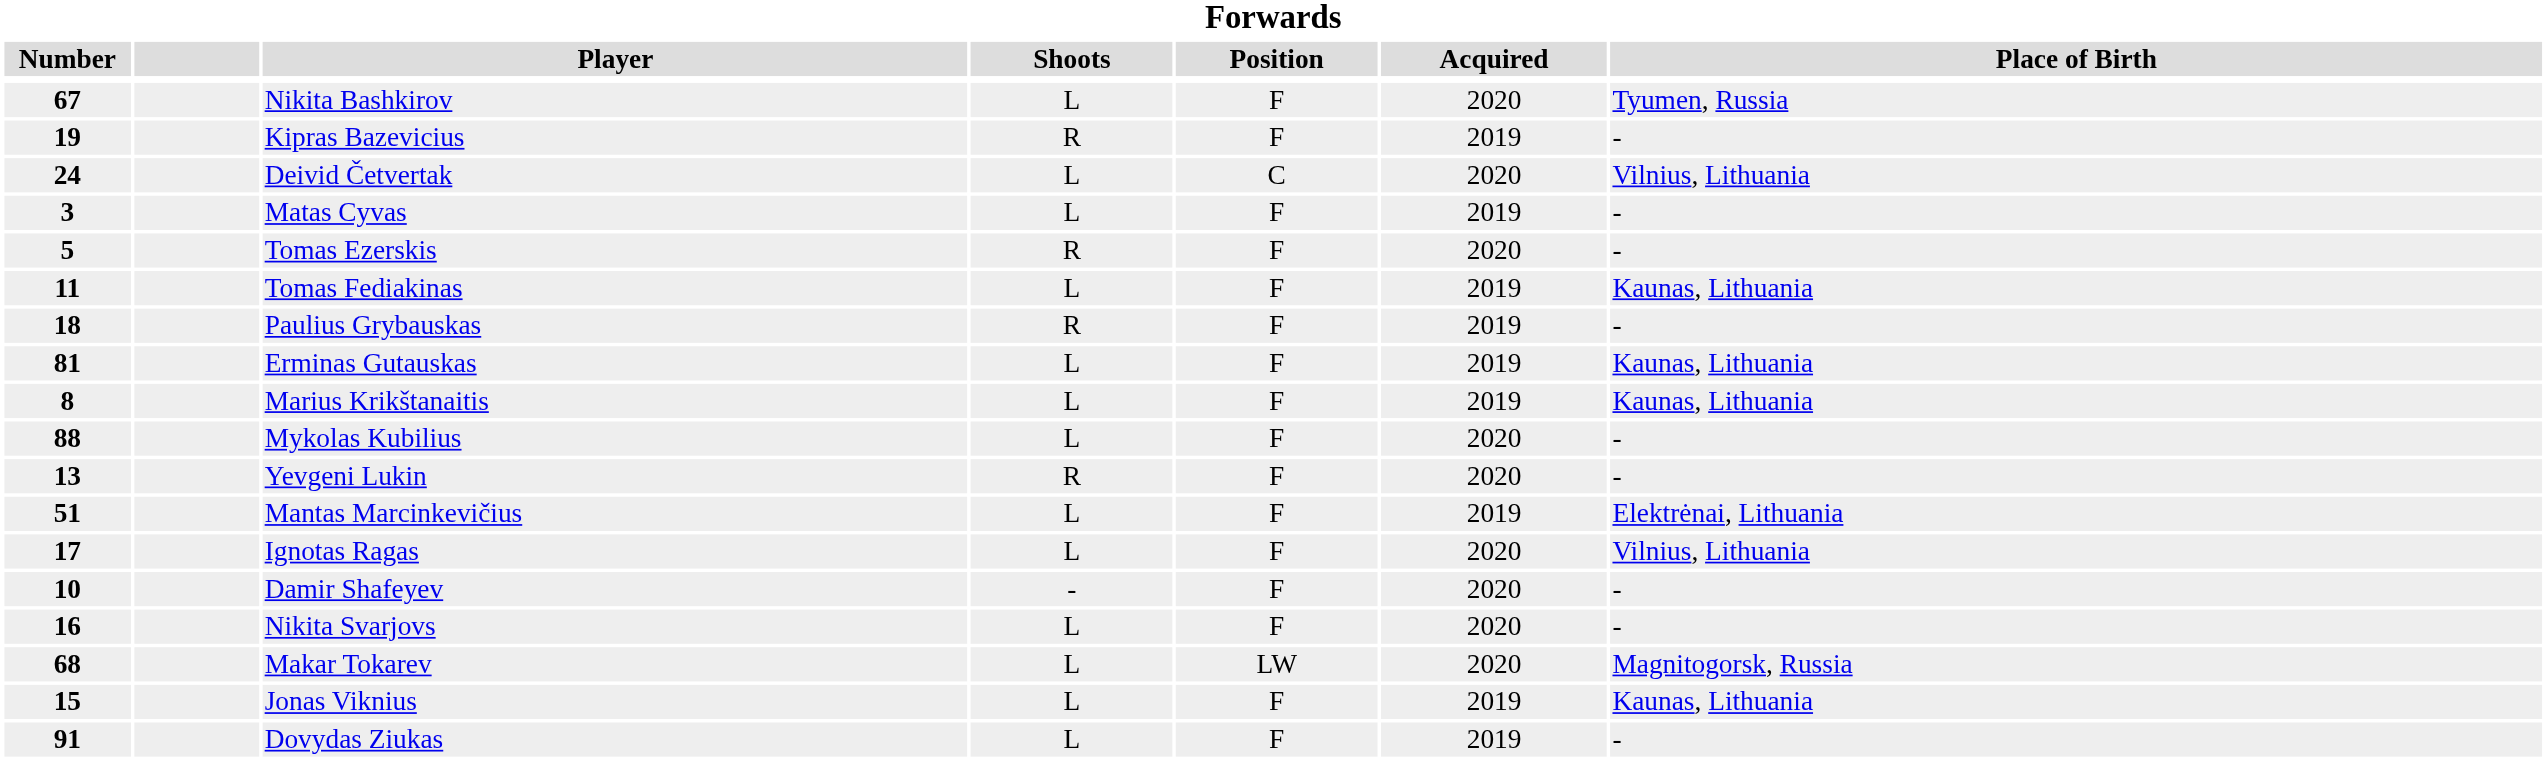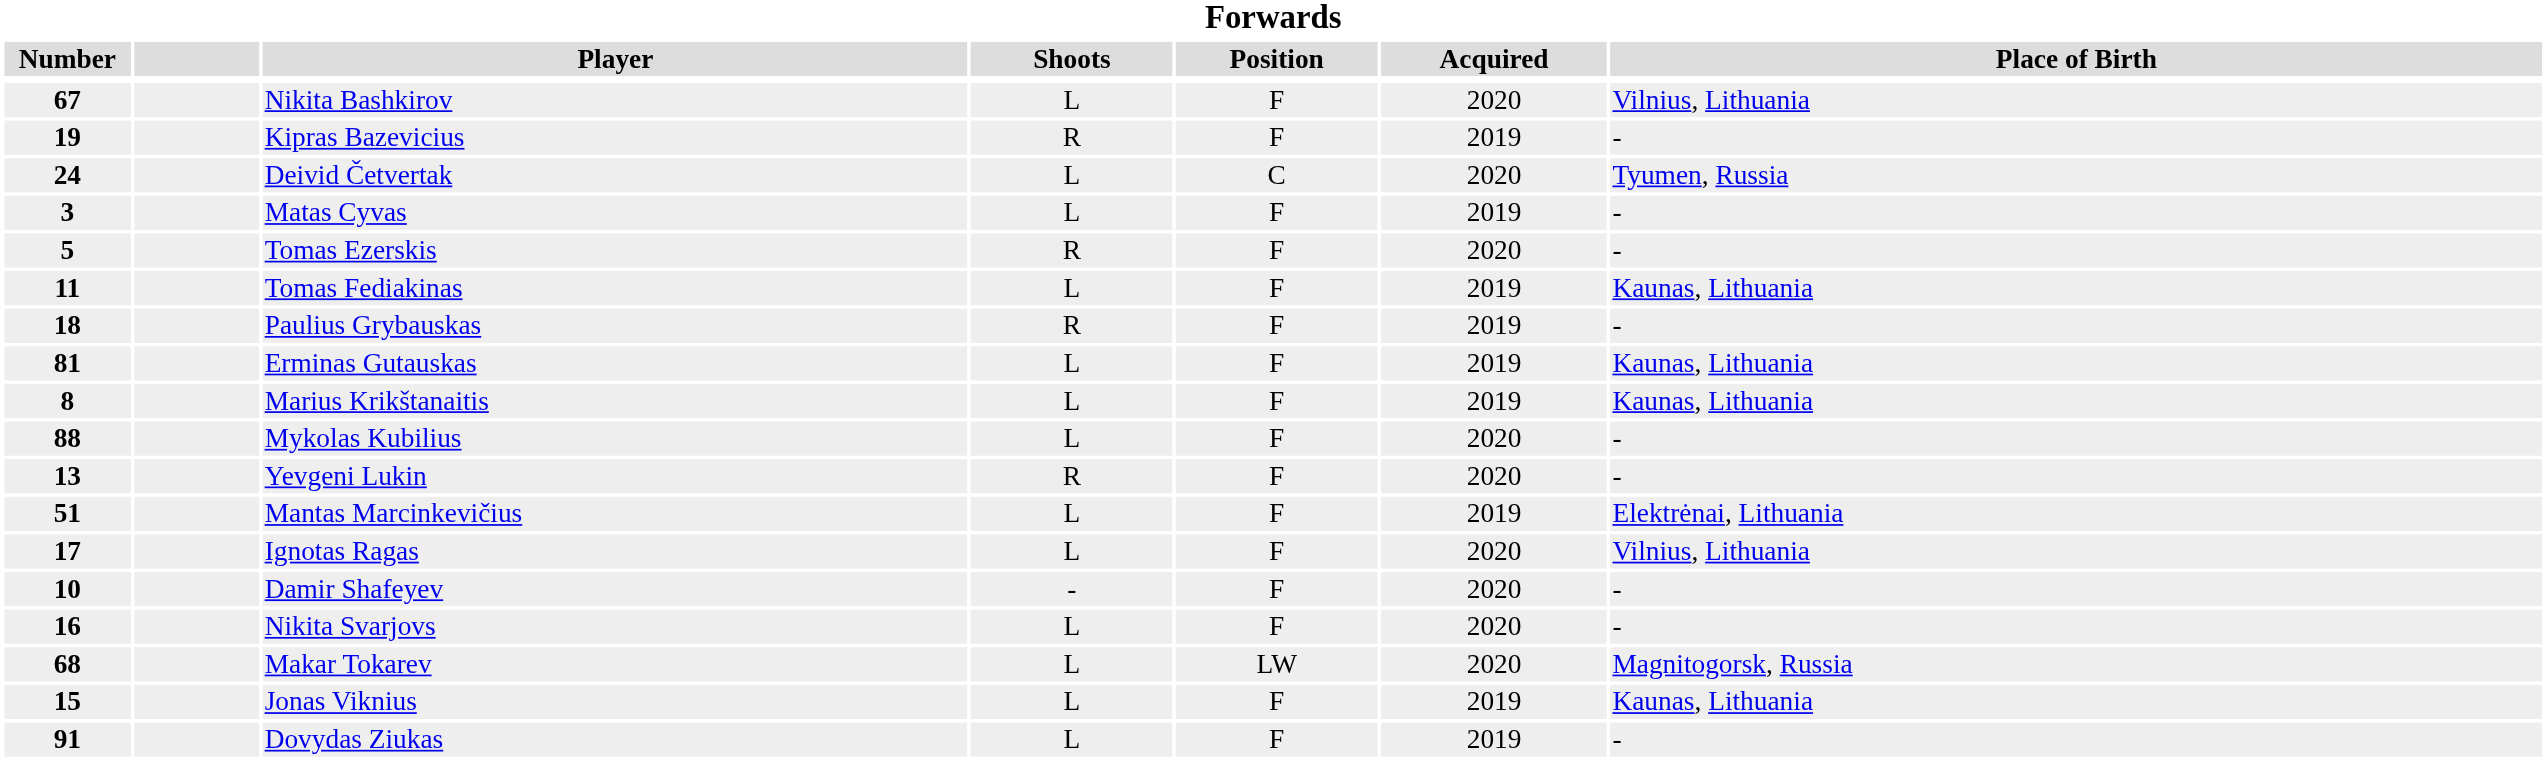 <table width=75%>
 <tr>
 <th colspan=7><big>Forwards</big></th>
 </tr>
 <tr bgcolor="#dddddd">
 <th width=5%>Number</th>
 <th width=5%></th>
 <th !width=15%>Player</th>
 <th width=8%>Shoots</th>
 <th width=8%>Position</th>
 <th width=9%>Acquired</th>
 <th width=37%>Place of Birth</th>
 </tr>
 <tr>
 </tr>
 <tr bgcolor="#eeeeee">
 <td align=center><strong>67</strong></td>
 <td align=center></td>
 <td><a href='#'>Nikita Bashkirov</a></td>
 <td align=center>L</td>
 <td align=center>F</td>
 <td align=center>2020</td>
-<td><a href='#'>Tyumen</a>, <a href='#'>Russia</a></td>
+<td><a href='#'>Vilnius</a>, <a href='#'>Lithuania</a></td>
 </tr>
 <tr bgcolor="#eeeeee">
 <td align=center><strong>19</strong></td>
 <td align=center></td>
 <td><a href='#'>Kipras Bazevicius</a></td>
 <td align=center>R</td>
 <td align=center>F</td>
 <td align=center>2019</td>
 <td>-</td>
 </tr>
 <tr bgcolor="#eeeeee">
 <td align=center><strong>24</strong></td>
 <td align=center></td>
 <td><a href='#'>Deivid Četvertak</a></td>
 <td align=center>L</td>
 <td align=center>C</td>
 <td align=center>2020</td>
-<td><a href='#'>Vilnius</a>, <a href='#'>Lithuania</a></td>
+<td><a href='#'>Tyumen</a>, <a href='#'>Russia</a></td>
 </tr>
 <tr bgcolor="#eeeeee">
 <td align=center><strong>3</strong></td>
 <td align=center></td>
 <td><a href='#'>Matas Cyvas</a></td>
 <td align=center>L</td>
 <td align=center>F</td>
 <td align=center>2019</td>
 <td>-</td>
 </tr>
 <tr bgcolor="#eeeeee">
 <td align=center><strong>5</strong></td>
 <td align=center></td>
 <td><a href='#'>Tomas Ezerskis</a></td>
 <td align=center>R</td>
 <td align=center>F</td>
 <td align=center>2020</td>
 <td>-</td>
 </tr>
 <tr bgcolor="#eeeeee">
 <td align=center><strong>11</strong></td>
 <td align=center></td>
 <td><a href='#'>Tomas Fediakinas</a></td>
 <td align=center>L</td>
 <td align=center>F</td>
 <td align=center>2019</td>
 <td><a href='#'>Kaunas</a>, <a href='#'>Lithuania</a></td>
 </tr>
 <tr bgcolor="#eeeeee">
 <td align=center><strong>18</strong></td>
 <td align=center></td>
 <td><a href='#'>Paulius Grybauskas</a></td>
 <td align=center>R</td>
 <td align=center>F</td>
 <td align=center>2019</td>
 <td>-</td>
 </tr>
 <tr bgcolor="#eeeeee">
 <td align=center><strong>81</strong></td>
 <td align=center></td>
 <td><a href='#'>Erminas Gutauskas</a></td>
 <td align=center>L</td>
 <td align=center>F</td>
 <td align=center>2019</td>
 <td><a href='#'>Kaunas</a>, <a href='#'>Lithuania</a></td>
 </tr>
 <tr bgcolor="#eeeeee">
 <td align=center><strong>8</strong></td>
 <td align=center></td>
 <td><a href='#'>Marius Krikštanaitis</a></td>
 <td align=center>L</td>
 <td align=center>F</td>
 <td align=center>2019</td>
 <td><a href='#'>Kaunas</a>, <a href='#'>Lithuania</a></td>
 </tr>
 <tr bgcolor="#eeeeee">
 <td align=center><strong>88</strong></td>
 <td align=center></td>
 <td><a href='#'>Mykolas Kubilius</a></td>
 <td align=center>L</td>
 <td align=center>F</td>
 <td align=center>2020</td>
 <td>-</td>
 </tr>
 <tr bgcolor="#eeeeee">
 <td align=center><strong>13</strong></td>
 <td align=center></td>
 <td><a href='#'>Yevgeni Lukin</a></td>
 <td align=center>R</td>
 <td align=center>F</td>
 <td align=center>2020</td>
 <td>-</td>
 </tr>
 <tr bgcolor="#eeeeee">
 <td align=center><strong>51</strong></td>
 <td align=center></td>
 <td><a href='#'>Mantas Marcinkevičius</a></td>
 <td align=center>L</td>
 <td align=center>F</td>
 <td align=center>2019</td>
 <td><a href='#'>Elektrėnai</a>, <a href='#'>Lithuania</a></td>
 </tr>
 <tr bgcolor="#eeeeee">
 <td align=center><strong>17</strong></td>
 <td align=center></td>
 <td><a href='#'>Ignotas Ragas</a></td>
 <td align=center>L</td>
 <td align=center>F</td>
 <td align=center>2020</td>
 <td><a href='#'>Vilnius</a>, <a href='#'>Lithuania</a></td>
 </tr>
 <tr bgcolor="#eeeeee">
 <td align=center><strong>10</strong></td>
 <td align=center></td>
 <td><a href='#'>Damir Shafeyev</a></td>
 <td align=center>-</td>
 <td align=center>F</td>
 <td align=center>2020</td>
 <td>-</td>
 </tr>
 <tr bgcolor="#eeeeee">
 <td align=center><strong>16</strong></td>
 <td align=center></td>
 <td><a href='#'>Nikita Svarjovs</a></td>
 <td align=center>L</td>
 <td align=center>F</td>
 <td align=center>2020</td>
 <td>-</td>
 </tr>
 <tr bgcolor="#eeeeee">
 <td align=center><strong>68</strong></td>
 <td align=center></td>
 <td><a href='#'>Makar Tokarev</a></td>
 <td align=center>L</td>
 <td align=center>LW</td>
 <td align=center>2020</td>
 <td><a href='#'>Magnitogorsk</a>, <a href='#'>Russia</a></td>
 </tr>
 <tr bgcolor="#eeeeee">
 <td align=center><strong>15</strong></td>
 <td align=center></td>
 <td><a href='#'>Jonas Viknius</a></td>
 <td align=center>L</td>
 <td align=center>F</td>
 <td align=center>2019</td>
 <td><a href='#'>Kaunas</a>, <a href='#'>Lithuania</a></td>
 </tr>
 <tr bgcolor="#eeeeee">
 <td align=center><strong>91</strong></td>
 <td align=center></td>
 <td><a href='#'>Dovydas Ziukas</a></td>
 <td align=center>L</td>
 <td align=center>F</td>
 <td align=center>2019</td>
 <td>-</td>
 </tr>
 </table>
